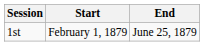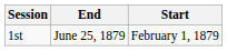 <table class="wikitable">
 <tr>
 <th>Session</th>
+<th>End</th>
 <th>Start</th>
-<th>End</th>
 </tr>
 <tr>
 <td>1st</td>
+<td>June 25, 1879</td>
 <td>February 1, 1879</td>
-<td>June 25, 1879</td>
 </tr>
 </table>
